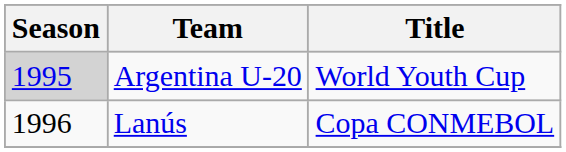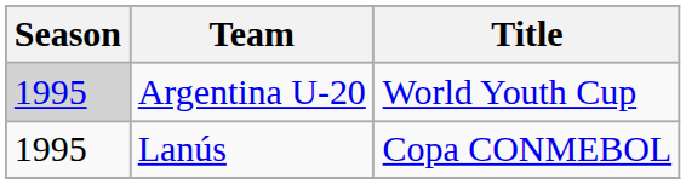 <table class="wikitable">
 <tr>
 <th>Season</th>
 <th>Team</th>
 <th>Title</th>
 </tr>
 <tr>
 <td style="background: lightgrey;"><a href='#'>1995</a></td>
 <td><a href='#'>Argentina U-20</a></td>
 <td><a href='#'>World Youth Cup</a></td>
 </tr>
 <tr>
-<td>1996</td>
+<td>1995</td>
 <td><a href='#'>Lanús</a></td>
 <td><a href='#'>Copa CONMEBOL</a></td>
 </tr>
 <tr>
 </tr>
 </table>
